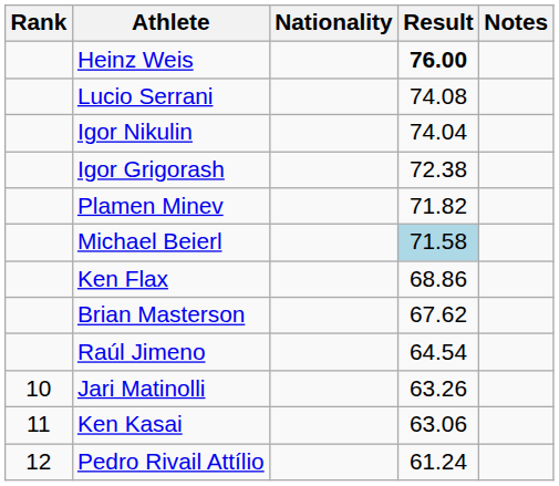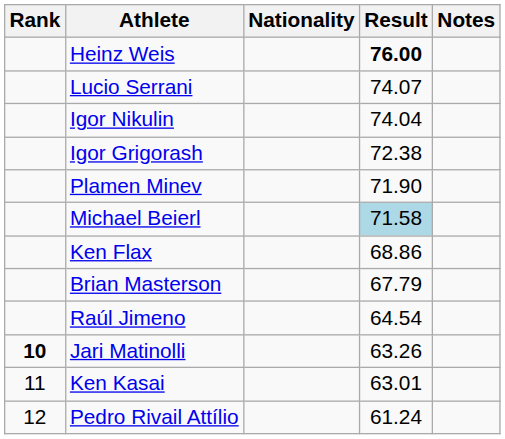 <table class="wikitable sortable" style="text-align:center">
 <tr>
 <th>Rank</th>
 <th>Athlete</th>
 <th>Nationality</th>
 <th>Result</th>
 <th>Notes</th>
 </tr>
 <tr>
 <td></td>
 <td align=left><a href='#'>Heinz Weis</a></td>
 <td align=left></td>
 <td><strong>76.00</strong></td>
 <td></td>
 </tr>
 <tr>
 <td></td>
 <td align=left><a href='#'>Lucio Serrani</a></td>
 <td align=left></td>
-<td>74.08</td>
+<td>74.07</td>
 <td></td>
 </tr>
 <tr>
 <td></td>
 <td align=left><a href='#'>Igor Nikulin</a></td>
 <td align=left></td>
 <td>74.04</td>
 <td></td>
 </tr>
 <tr>
 <td></td>
 <td align=left><a href='#'>Igor Grigorash</a></td>
 <td align=left></td>
 <td>72.38</td>
 <td></td>
 </tr>
 <tr>
 <td></td>
 <td align=left><a href='#'>Plamen Minev</a></td>
 <td align=left></td>
-<td>71.82</td>
+<td>71.90</td>
 <td></td>
 </tr>
 <tr>
 <td></td>
 <td align=left><a href='#'>Michael Beierl</a></td>
 <td align=left></td>
 <td style="background: lightblue;">71.58</td>
 <td></td>
 </tr>
 <tr>
 <td></td>
 <td align=left><a href='#'>Ken Flax</a></td>
 <td align=left></td>
 <td>68.86</td>
 <td></td>
 </tr>
 <tr>
 <td></td>
 <td align=left><a href='#'>Brian Masterson</a></td>
 <td align=left></td>
-<td>67.62</td>
+<td>67.79</td>
 <td></td>
 </tr>
 <tr>
 <td></td>
 <td align=left><a href='#'>Raúl Jimeno</a></td>
 <td align=left></td>
 <td>64.54</td>
 <td></td>
 </tr>
 <tr>
-<td>10</td>
+<td><strong>10</strong></td>
 <td align=left><a href='#'>Jari Matinolli</a></td>
 <td align=left></td>
 <td>63.26</td>
 <td></td>
 </tr>
 <tr>
 <td>11</td>
 <td align=left><a href='#'>Ken Kasai</a></td>
 <td align=left></td>
-<td>63.06</td>
+<td>63.01</td>
 <td></td>
 </tr>
 <tr>
 <td>12</td>
 <td align=left><a href='#'>Pedro Rivail Attílio</a></td>
 <td align=left></td>
 <td>61.24</td>
 <td></td>
 </tr>
 </table>
